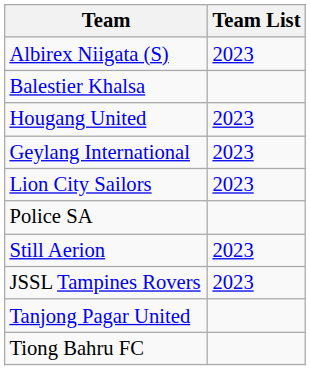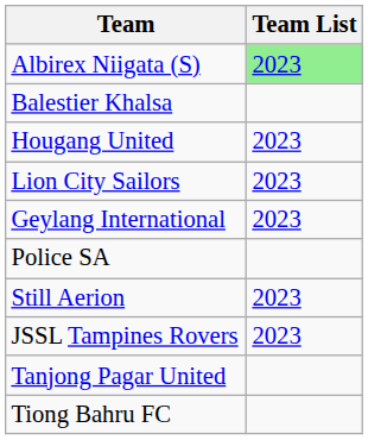 <table class="wikitable sortable">
 <tr>
 <th style="width:150px;">Team</th>
 <th>Team List</th>
 </tr>
 <tr>
 <td><a href='#'>Albirex Niigata (S)</a></td>
-<td><a href='#'>2023</a></td>
+<td style="background: lightgreen;"><a href='#'>2023</a></td>
 </tr>
 <tr>
 <td><a href='#'>Balestier Khalsa</a></td>
 <td></td>
 </tr>
 <tr>
 <td><a href='#'>Hougang United</a></td>
 <td><a href='#'>2023</a></td>
 </tr>
 <tr>
-<td><a href='#'>Geylang International</a></td>
+<td><a href='#'>Lion City Sailors</a></td>
 <td><a href='#'>2023</a></td>
 </tr>
 <tr>
-<td><a href='#'>Lion City Sailors</a></td>
+<td><a href='#'>Geylang International</a></td>
 <td><a href='#'>2023</a></td>
 </tr>
 <tr>
 <td>Police SA</td>
 <td></td>
 </tr>
 <tr>
 <td><a href='#'>Still Aerion</a></td>
 <td><a href='#'> 2023</a></td>
 </tr>
 <tr>
 <td>JSSL <a href='#'>Tampines Rovers</a></td>
 <td><a href='#'>2023</a></td>
 </tr>
 <tr>
 <td><a href='#'>Tanjong Pagar United</a></td>
 <td></td>
 </tr>
 <tr>
 <td>Tiong Bahru FC</td>
 <td></td>
 </tr>
 </table>
